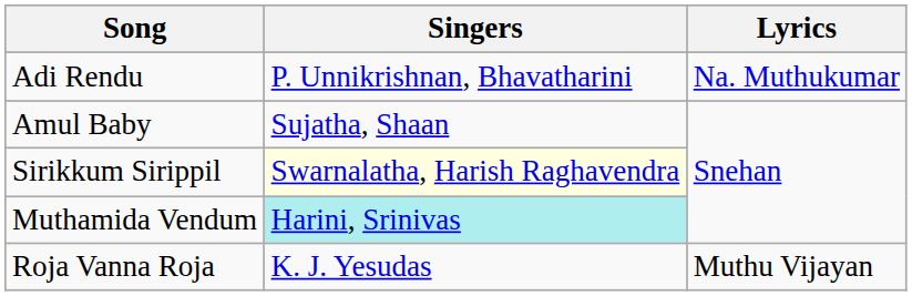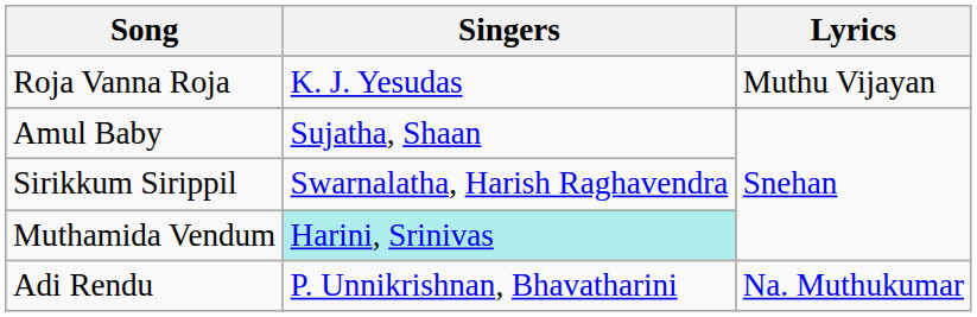 <table class="wikitable">
 <tr>
 <th>Song</th>
 <th>Singers</th>
 <th>Lyrics</th>
 </tr>
 <tr>
-<td>Adi Rendu</td>
-<td><a href='#'>P. Unnikrishnan</a>, <a href='#'>Bhavatharini</a></td>
-<td><a href='#'>Na. Muthukumar</a></td>
+<td>Roja Vanna Roja</td>
+<td><a href='#'>K. J. Yesudas</a></td>
+<td>Muthu Vijayan</td>
 </tr>
 <tr>
 <td>Amul Baby</td>
 <td><a href='#'>Sujatha</a>, <a href='#'>Shaan</a></td>
 <td rowspan=3><a href='#'>Snehan</a></td>
 </tr>
 <tr>
 <td>Sirikkum Sirippil</td>
-<td style="background: lightyellow;"><a href='#'>Swarnalatha</a>, <a href='#'>Harish Raghavendra</a></td>
+<td><a href='#'>Swarnalatha</a>, <a href='#'>Harish Raghavendra</a></td>
 </tr>
 <tr>
 <td>Muthamida Vendum</td>
 <td style="background: paleturquoise;"><a href='#'>Harini</a>, <a href='#'>Srinivas</a></td>
 </tr>
 <tr>
-<td>Roja Vanna Roja</td>
-<td><a href='#'>K. J. Yesudas</a></td>
-<td>Muthu Vijayan</td>
+<td>Adi Rendu</td>
+<td><a href='#'>P. Unnikrishnan</a>, <a href='#'>Bhavatharini</a></td>
+<td><a href='#'>Na. Muthukumar</a></td>
 </tr>
 </table>
